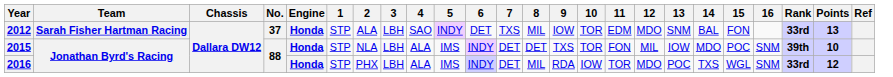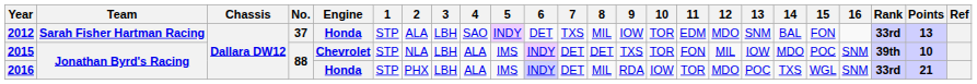 <table class="wikitable" style="text-align:center; font-size:90%">
 <tr>
 <th>Year</th>
 <th>Team</th>
 <th>Chassis</th>
 <th>No.</th>
 <th>Engine</th>
 <th>1</th>
 <th>2</th>
 <th>3</th>
 <th>4</th>
 <th>5</th>
 <th>6</th>
 <th>7</th>
 <th>8</th>
 <th>9</th>
 <th>10</th>
 <th>11</th>
 <th>12</th>
 <th>13</th>
 <th>14</th>
 <th>15</th>
 <th>16</th>
 <th>Rank</th>
 <th>Points</th>
 <th>Ref</th>
 </tr>
 <tr>
 <th><a href='#'>2012</a></th>
 <th><a href='#'>Sarah Fisher Hartman Racing</a></th>
 <th rowspan=3><a href='#'>Dallara DW12</a></th>
 <th>37</th>
 <th><a href='#'>Honda</a></th>
 <td><a href='#'>STP</a></td>
 <td><a href='#'>ALA</a></td>
 <td><a href='#'>LBH</a></td>
 <td><a href='#'>SAO</a></td>
 <td style="background:#EFCFFF;"><a href='#'>INDY</a><br></td>
 <td><a href='#'>DET</a></td>
 <td><a href='#'>TXS</a></td>
 <td><a href='#'>MIL</a></td>
 <td><a href='#'>IOW</a></td>
 <td><a href='#'>TOR</a></td>
 <td><a href='#'>EDM</a></td>
 <td><a href='#'>MDO</a></td>
 <td><a href='#'>SNM</a></td>
 <td><a href='#'>BAL</a></td>
 <td><a href='#'>FON</a></td>
 <td></td>
 <th style="background:#CFCFFF;">33rd</th>
 <th style="background:#CFCFFF;">13</th>
 <th></th>
 </tr>
 <tr>
 <th><a href='#'>2015</a></th>
 <th rowspan=2><a href='#'>Jonathan Byrd's Racing</a></th>
 <th rowspan=2>88</th>
-<th><a href='#'>Honda</a></th>
+<th><a href='#'>Chevrolet</a></th>
 <td><a href='#'>STP</a></td>
 <td><a href='#'>NLA</a></td>
 <td><a href='#'>LBH</a></td>
 <td><a href='#'>ALA</a></td>
 <td><a href='#'>IMS</a></td>
 <td style="background:#EFCFFF;"><a href='#'>INDY</a><br></td>
 <td><a href='#'>DET</a></td>
 <td><a href='#'>DET</a></td>
 <td><a href='#'>TXS</a></td>
 <td><a href='#'>TOR</a></td>
 <td><a href='#'>FON</a></td>
 <td><a href='#'>MIL</a></td>
 <td><a href='#'>IOW</a></td>
 <td><a href='#'>MDO</a></td>
 <td><a href='#'>POC</a></td>
 <td><a href='#'>SNM</a></td>
 <th style="background:#CFCFFF;">39th</th>
 <th style="background:#CFCFFF;">10</th>
 <th></th>
 </tr>
 <tr>
 <th><a href='#'>2016</a></th>
 <th><a href='#'>Honda</a></th>
 <td><a href='#'>STP</a></td>
 <td><a href='#'>PHX</a></td>
 <td><a href='#'>LBH</a></td>
 <td><a href='#'>ALA</a></td>
 <td><a href='#'>IMS</a></td>
 <td style="background:#CFCFFF;"><a href='#'>INDY</a><br></td>
 <td><a href='#'>DET</a></td>
 <td><a href='#'>MIL</a></td>
 <td><a href='#'>RDA</a></td>
 <td><a href='#'>IOW</a></td>
 <td><a href='#'>TOR</a></td>
 <td><a href='#'>MDO</a></td>
 <td><a href='#'>POC</a></td>
 <td><a href='#'>TXS</a></td>
 <td><a href='#'>WGL</a></td>
 <td><a href='#'>SNM</a></td>
 <th style="background:#CFCFFF;">33rd</th>
-<th style="background:#CFCFFF;">12</th>
+<th style="background:#CFCFFF;">21</th>
 <th></th>
 </tr>
 </table>
